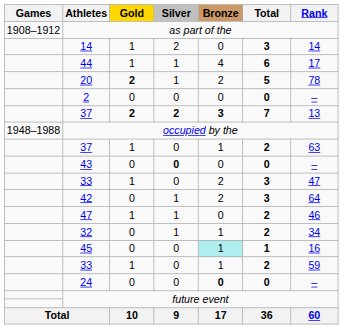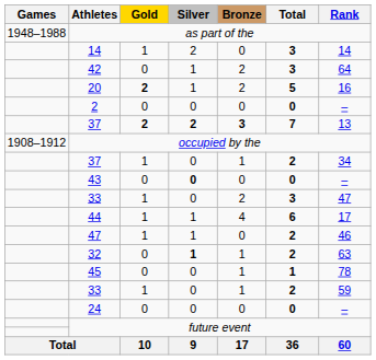 <table class="wikitable" style="text-align:center; font-size:90%;">
 <tr>
 <th>Games</th>
 <th>Athletes</th>
 <td style="background:gold; width:3.7em; font-weight:bold;">Gold</td>
 <td style="background:silver; width:3.7em; font-weight:bold;">Silver</td>
 <td style="background:#cc9966; width:3.7em; font-weight:bold;">Bronze</td>
 <th style="width:4em; font-weight:bold;">Total</th>
 <th style="width:4em; font-weight:bold;"><a href='#'>Rank</a></th>
 </tr>
 <tr>
-<td align=left>1908–1912</td>
+<td align=left>1948–1988</td>
 <td colspan=6><em>as part of the </em></td>
 </tr>
 <tr>
 <td align=left></td>
 <td><a href='#'>14</a></td>
 <td>1</td>
 <td>2</td>
 <td>0</td>
 <td><strong>3</strong></td>
 <td><a href='#'>14</a></td>
 </tr>
 <tr>
 <td align=left></td>
-<td><a href='#'>44</a></td>
+<td><a href='#'>42</a></td>
+<td>0</td>
 <td>1</td>
-<td>1</td>
-<td>4</td>
-<td><strong>6</strong></td>
-<td><a href='#'>17</a></td>
+<td>2</td>
+<td><strong>3</strong></td>
+<td><a href='#'>64</a></td>
 </tr>
 <tr>
 <td align=left></td>
 <td><a href='#'>20</a></td>
 <td><strong>2</strong></td>
 <td>1</td>
 <td>2</td>
 <td><strong>5</strong></td>
-<td><a href='#'>78</a></td>
+<td><a href='#'>16</a></td>
 </tr>
 <tr>
 <td align=left></td>
 <td><a href='#'>2</a></td>
 <td>0</td>
 <td>0</td>
 <td>0</td>
 <td><strong>0</strong></td>
 <td><a href='#'>–</a></td>
 </tr>
 <tr>
 <td align=left></td>
 <td><a href='#'>37</a></td>
 <td><strong>2</strong></td>
 <td><strong>2</strong></td>
 <td><strong>3</strong></td>
 <td><strong>7</strong></td>
 <td><a href='#'>13</a></td>
 </tr>
 <tr>
-<td align=left>1948–1988</td>
+<td align=left>1908–1912</td>
 <td colspan=6><em><a href='#'>occupied</a> by the </em></td>
 </tr>
 <tr>
 <td align=left></td>
 <td><a href='#'>37</a></td>
 <td>1</td>
 <td>0</td>
 <td>1</td>
 <td><strong>2</strong></td>
-<td><a href='#'>63</a></td>
+<td><a href='#'>34</a></td>
 </tr>
 <tr>
 <td align=left></td>
 <td><a href='#'>43</a></td>
 <td>0</td>
 <td><strong>0</strong></td>
 <td>0</td>
 <td><strong>0</strong></td>
 <td><a href='#'>–</a></td>
 </tr>
 <tr>
 <td align=left></td>
 <td><a href='#'>33</a></td>
 <td>1</td>
 <td>0</td>
 <td>2</td>
 <td><strong>3</strong></td>
 <td><a href='#'>47</a></td>
 </tr>
 <tr>
 <td align=left></td>
-<td><a href='#'>42</a></td>
-<td>0</td>
+<td><a href='#'>44</a></td>
 <td>1</td>
-<td>2</td>
-<td><strong>3</strong></td>
-<td><a href='#'>64</a></td>
+<td>1</td>
+<td>4</td>
+<td><strong>6</strong></td>
+<td><a href='#'>17</a></td>
 </tr>
 <tr>
 <td align=left></td>
 <td><a href='#'>47</a></td>
 <td>1</td>
 <td>1</td>
 <td>0</td>
 <td><strong>2</strong></td>
 <td><a href='#'>46</a></td>
 </tr>
 <tr>
 <td align=left></td>
 <td><a href='#'>32</a></td>
 <td>0</td>
-<td>1</td>
+<td><strong>1</strong></td>
 <td>1</td>
 <td><strong>2</strong></td>
-<td><a href='#'>34</a></td>
+<td><a href='#'>63</a></td>
 </tr>
 <tr>
 <td align=left></td>
 <td><a href='#'>45</a></td>
 <td>0</td>
 <td>0</td>
-<td style="background: paleturquoise;">1</td>
+<td>1</td>
 <td><strong>1</strong></td>
-<td><a href='#'>16</a></td>
+<td><a href='#'>78</a></td>
 </tr>
 <tr>
 <td align=left></td>
 <td><a href='#'>33</a></td>
 <td>1</td>
 <td>0</td>
 <td>1</td>
 <td><strong>2</strong></td>
 <td><a href='#'>59</a></td>
 </tr>
 <tr>
 <td align=left></td>
 <td><a href='#'>24</a></td>
 <td>0</td>
 <td>0</td>
-<td><strong>0</strong></td>
+<td>0</td>
 <td><strong>0</strong></td>
 <td><a href='#'>–</a></td>
 </tr>
 <tr>
 <td align=left></td>
 <td colspan=6; rowspan=2><em>future event</em></td>
 </tr>
 <tr>
 <td align=left></td>
 </tr>
 <tr>
 <th colspan=2>Total</th>
 <th>10</th>
 <th>9</th>
 <th>17</th>
 <th>36</th>
 <th><a href='#'>60</a></th>
 </tr>
 </table>
